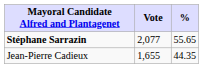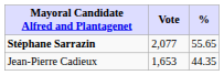 <table class="wikitable">
 <tr>
 <th style="background:#ddf; width:200px;">Mayoral Candidate<br><a href='#'>Alfred and Plantagenet</a></th>
 <th style="background:#ddf; width:50px;">Vote</th>
 <th style="background:#ddf; width:30px;">%</th>
 </tr>
 <tr>
 <td><strong>Stéphane Sarrazin</strong></td>
 <td>2,077</td>
 <td>55.65</td>
 </tr>
 <tr>
 <td>Jean-Pierre Cadieux</td>
-<td>1,655</td>
+<td>1,653</td>
 <td>44.35</td>
 </tr>
 </table>
